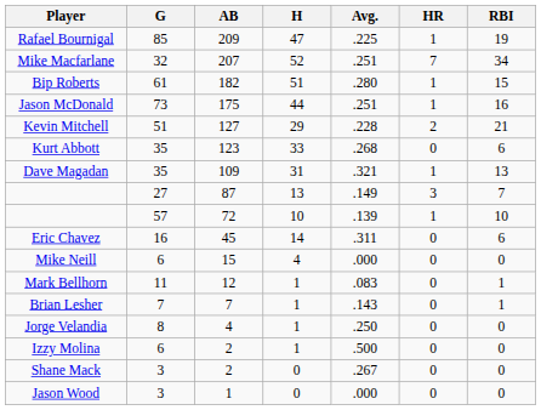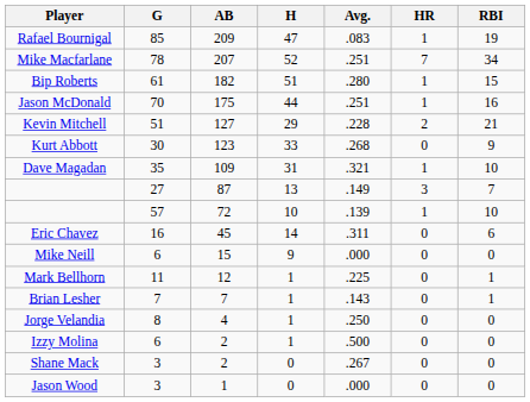 <table class="wikitable sortable">
 <tr>
 <th bgcolor="#DDDDFF" width="16%">Player</th>
 <th bgcolor="#DDDDFF" width="9%">G</th>
 <th bgcolor="#DDDDFF" width="9%">AB</th>
 <th bgcolor="#DDDDFF" width="9%">H</th>
 <th bgcolor="#DDDDFF" width="9%">Avg.</th>
 <th bgcolor="#DDDDFF" width="9%">HR</th>
 <th bgcolor="#DDDDFF" width="9%">RBI</th>
 </tr>
 <tr align="center">
 <td><a href='#'>Rafael Bournigal</a></td>
 <td>85</td>
 <td>209</td>
 <td>47</td>
-<td>.225</td>
+<td>.083</td>
 <td>1</td>
 <td>19</td>
 </tr>
 <tr align=center>
 <td><a href='#'>Mike Macfarlane</a></td>
-<td>32</td>
+<td>78</td>
 <td>207</td>
 <td>52</td>
 <td>.251</td>
 <td>7</td>
 <td>34</td>
 </tr>
 <tr align=center>
 <td><a href='#'>Bip Roberts</a></td>
 <td>61</td>
 <td>182</td>
 <td>51</td>
 <td>.280</td>
 <td>1</td>
 <td>15</td>
 </tr>
 <tr align=center>
 <td><a href='#'>Jason McDonald</a></td>
-<td>73</td>
+<td>70</td>
 <td>175</td>
 <td>44</td>
 <td>.251</td>
 <td>1</td>
 <td>16</td>
 </tr>
 <tr align=center>
 <td><a href='#'>Kevin Mitchell</a></td>
 <td>51</td>
 <td>127</td>
 <td>29</td>
 <td>.228</td>
 <td>2</td>
 <td>21</td>
 </tr>
 <tr align=center>
 <td><a href='#'>Kurt Abbott</a></td>
-<td>35</td>
+<td>30</td>
 <td>123</td>
 <td>33</td>
 <td>.268</td>
 <td>0</td>
-<td>6</td>
+<td>9</td>
 </tr>
 <tr align=center>
 <td><a href='#'>Dave Magadan</a></td>
 <td>35</td>
 <td>109</td>
 <td>31</td>
 <td>.321</td>
 <td>1</td>
-<td>13</td>
+<td>10</td>
 </tr>
 <tr align=center>
 <td></td>
 <td>27</td>
 <td>87</td>
 <td>13</td>
 <td>.149</td>
 <td>3</td>
 <td>7</td>
 </tr>
 <tr align="center">
 <td></td>
 <td>57</td>
 <td>72</td>
 <td>10</td>
 <td>.139</td>
 <td>1</td>
 <td>10</td>
 </tr>
 <tr align="center">
 <td><a href='#'>Eric Chavez</a></td>
 <td>16</td>
 <td>45</td>
 <td>14</td>
 <td>.311</td>
 <td>0</td>
 <td>6</td>
 </tr>
 <tr align=center>
 <td><a href='#'>Mike Neill</a></td>
 <td>6</td>
 <td>15</td>
-<td>4</td>
+<td>9</td>
 <td>.000</td>
 <td>0</td>
 <td>0</td>
 </tr>
 <tr align=center>
 <td><a href='#'>Mark Bellhorn</a></td>
 <td>11</td>
 <td>12</td>
 <td>1</td>
-<td>.083</td>
+<td>.225</td>
 <td>0</td>
 <td>1</td>
 </tr>
 <tr align=center>
 <td><a href='#'>Brian Lesher</a></td>
 <td>7</td>
 <td>7</td>
 <td>1</td>
 <td>.143</td>
 <td>0</td>
 <td>1</td>
 </tr>
 <tr align=center>
 <td><a href='#'>Jorge Velandia</a></td>
 <td>8</td>
 <td>4</td>
 <td>1</td>
 <td>.250</td>
 <td>0</td>
 <td>0</td>
 </tr>
 <tr align=center>
 <td><a href='#'>Izzy Molina</a></td>
 <td>6</td>
 <td>2</td>
 <td>1</td>
 <td>.500</td>
 <td>0</td>
 <td>0</td>
 </tr>
 <tr align=center>
 <td><a href='#'>Shane Mack</a></td>
 <td>3</td>
 <td>2</td>
 <td>0</td>
 <td>.267</td>
 <td>0</td>
 <td>0</td>
 </tr>
 <tr align=center>
 <td><a href='#'>Jason Wood</a></td>
 <td>3</td>
 <td>1</td>
 <td>0</td>
 <td>.000</td>
 <td>0</td>
 <td>0</td>
 </tr>
 </table>
